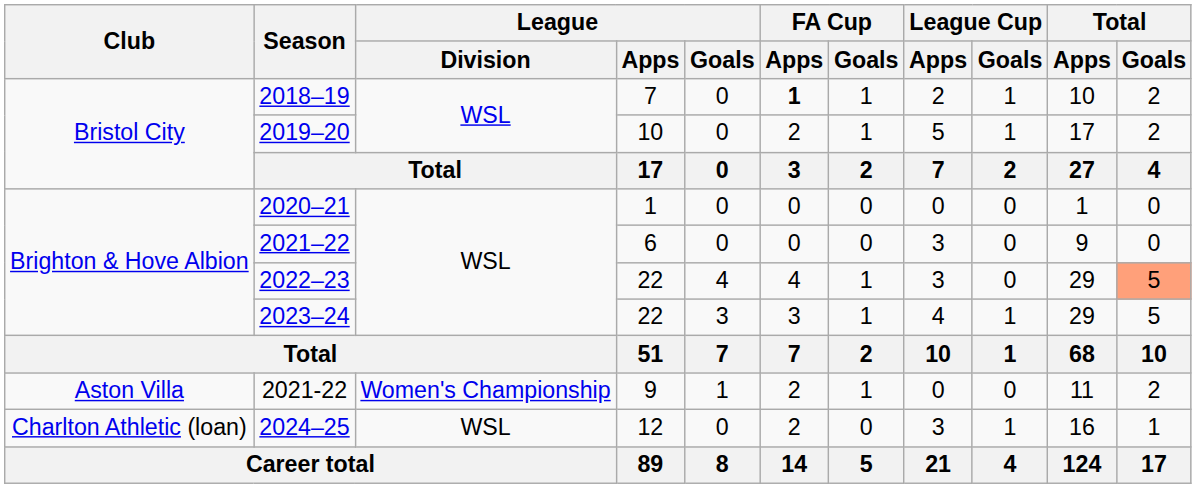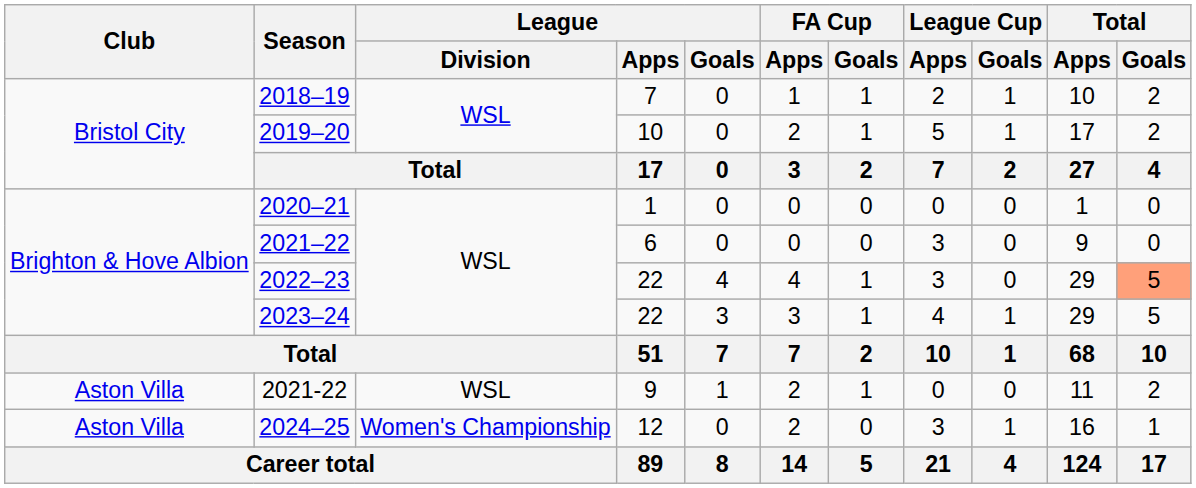 <table class="wikitable" style="text-align:center">
 <tr>
 <th rowspan="2">Club</th>
 <th rowspan="2">Season</th>
 <th colspan="3">League</th>
 <th colspan="2">FA Cup</th>
 <th colspan="2">League Cup</th>
 <th colspan="2">Total</th>
 </tr>
 <tr>
 <th>Division</th>
 <th>Apps</th>
 <th>Goals</th>
 <th>Apps</th>
 <th>Goals</th>
 <th>Apps</th>
 <th>Goals</th>
 <th>Apps</th>
 <th>Goals</th>
 </tr>
 <tr>
 <td rowspan="3"><a href='#'>Bristol City</a></td>
 <td><a href='#'>2018–19</a></td>
 <td rowspan="2"><a href='#'>WSL</a></td>
 <td>7</td>
 <td>0</td>
-<td><strong>1</strong></td>
+<td>1</td>
 <td>1</td>
 <td>2</td>
 <td>1</td>
 <td>10</td>
 <td>2</td>
 </tr>
 <tr>
 <td><a href='#'>2019–20</a></td>
 <td>10</td>
 <td>0</td>
 <td>2</td>
 <td>1</td>
 <td>5</td>
 <td>1</td>
 <td>17</td>
 <td>2</td>
 </tr>
 <tr>
 <th colspan="2">Total</th>
 <th>17</th>
 <th>0</th>
 <th>3</th>
 <th>2</th>
 <th>7</th>
 <th>2</th>
 <th>27</th>
 <th>4</th>
 </tr>
 <tr>
 <td rowspan="4"><a href='#'>Brighton & Hove Albion</a></td>
 <td><a href='#'>2020–21</a></td>
 <td rowspan="4">WSL</td>
 <td>1</td>
 <td>0</td>
 <td>0</td>
 <td>0</td>
 <td>0</td>
 <td>0</td>
 <td>1</td>
 <td>0</td>
 </tr>
 <tr>
 <td><a href='#'>2021–22</a></td>
 <td>6</td>
 <td>0</td>
 <td>0</td>
 <td>0</td>
 <td>3</td>
 <td>0</td>
 <td>9</td>
 <td>0</td>
 </tr>
 <tr>
 <td><a href='#'>2022–23</a></td>
 <td>22</td>
 <td>4</td>
 <td>4</td>
 <td>1</td>
 <td>3</td>
 <td>0</td>
 <td>29</td>
 <td style="background: lightsalmon;">5</td>
 </tr>
 <tr>
 <td><a href='#'>2023–24</a></td>
 <td>22</td>
 <td>3</td>
 <td>3</td>
 <td>1</td>
 <td>4</td>
 <td>1</td>
 <td>29</td>
 <td>5</td>
 </tr>
 <tr>
 <th colspan="3">Total</th>
 <th>51</th>
 <th>7</th>
 <th>7</th>
 <th>2</th>
 <th>10</th>
 <th>1</th>
 <th>68</th>
 <th>10</th>
 </tr>
 <tr>
 <td><a href='#'>Aston Villa</a></td>
 <td>2021-22</td>
-<td><a href='#'>Women's Championship</a></td>
+<td>WSL</td>
 <td>9</td>
 <td>1</td>
 <td>2</td>
 <td>1</td>
 <td>0</td>
 <td>0</td>
 <td>11</td>
 <td>2</td>
 </tr>
 <tr>
-<td><a href='#'>Charlton Athletic</a> (loan)</td>
+<td><a href='#'>Aston Villa</a></td>
 <td><a href='#'>2024–25</a></td>
-<td>WSL</td>
+<td><a href='#'>Women's Championship</a></td>
 <td>12</td>
 <td>0</td>
 <td>2</td>
 <td>0</td>
 <td>3</td>
 <td>1</td>
 <td>16</td>
 <td>1</td>
 </tr>
 <tr>
 <th colspan="3">Career total</th>
 <th>89</th>
 <th>8</th>
 <th>14</th>
 <th>5</th>
 <th>21</th>
 <th>4</th>
 <th>124</th>
 <th>17</th>
 </tr>
 </table>
